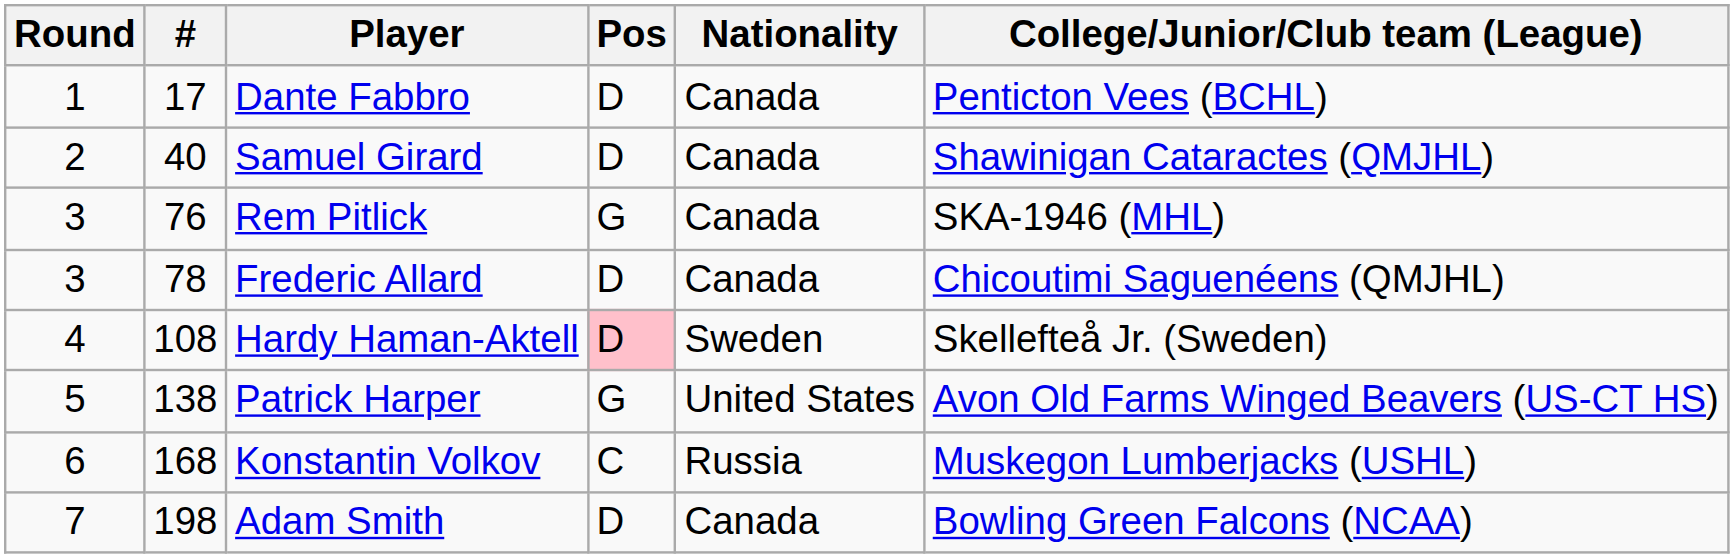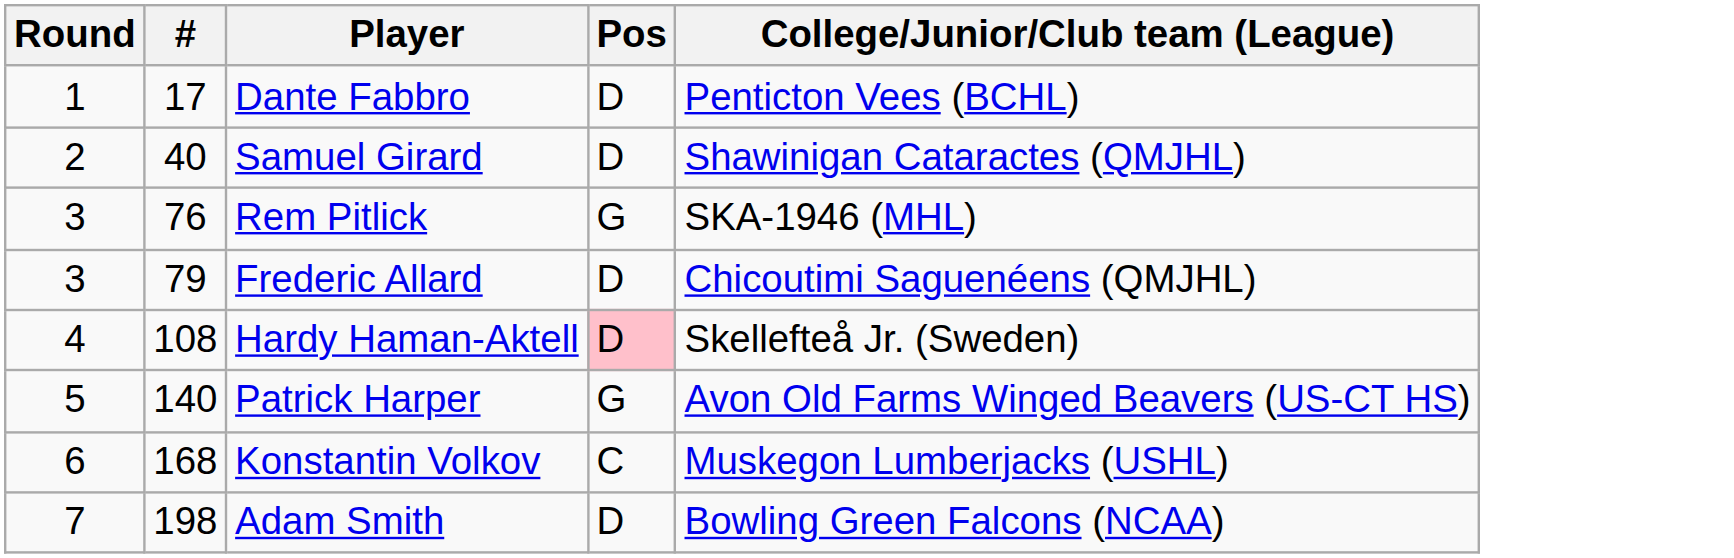 <table class="wikitable">
 <tr>
 <th>Round</th>
 <th>#</th>
 <th>Player</th>
 <th>Pos</th>
-<th>Nationality</th>
 <th>College/Junior/Club team (League)</th>
 </tr>
 <tr>
 <td style="text-align:center">1</td>
 <td style="text-align:center">17</td>
 <td><a href='#'>Dante Fabbro</a></td>
 <td>D</td>
-<td> Canada</td>
 <td><a href='#'>Penticton Vees</a> (<a href='#'>BCHL</a>)</td>
 </tr>
 <tr>
 <td style="text-align:center">2</td>
 <td style="text-align:center">40</td>
 <td><a href='#'>Samuel Girard</a></td>
 <td>D</td>
-<td> Canada</td>
 <td><a href='#'>Shawinigan Cataractes</a> (<a href='#'>QMJHL</a>)</td>
 </tr>
 <tr>
 <td style="text-align:center">3</td>
 <td style="text-align:center">76</td>
 <td><a href='#'>Rem Pitlick</a></td>
 <td>G</td>
-<td> Canada</td>
 <td>SKA-1946 (<a href='#'>MHL</a>)</td>
 </tr>
 <tr>
 <td style="text-align:center">3</td>
-<td style="text-align:center">78</td>
+<td style="text-align:center">79</td>
 <td><a href='#'>Frederic Allard</a></td>
 <td>D</td>
-<td> Canada</td>
 <td><a href='#'>Chicoutimi Saguenéens</a> (QMJHL)</td>
 </tr>
 <tr>
 <td style="text-align:center">4</td>
 <td style="text-align:center">108</td>
 <td><a href='#'>Hardy Haman-Aktell</a></td>
 <td style="background: pink;">D</td>
-<td> Sweden</td>
 <td>Skellefteå Jr. (Sweden)</td>
 </tr>
 <tr>
 <td style="text-align:center">5</td>
-<td style="text-align:center">138</td>
+<td style="text-align:center">140</td>
 <td><a href='#'>Patrick Harper</a></td>
 <td>G</td>
-<td> United States</td>
 <td><a href='#'>Avon Old Farms Winged Beavers</a> (<a href='#'>US-CT HS</a>)</td>
 </tr>
 <tr>
 <td style="text-align:center">6</td>
 <td style="text-align:center">168</td>
 <td><a href='#'>Konstantin Volkov</a></td>
 <td>C</td>
-<td> Russia</td>
 <td><a href='#'>Muskegon Lumberjacks</a> (<a href='#'>USHL</a>)</td>
 </tr>
 <tr>
 <td style="text-align:center">7</td>
 <td style="text-align:center">198</td>
 <td><a href='#'>Adam Smith</a></td>
 <td>D</td>
-<td> Canada</td>
 <td><a href='#'>Bowling Green Falcons</a> (<a href='#'>NCAA</a>)</td>
 </tr>
 </table>
